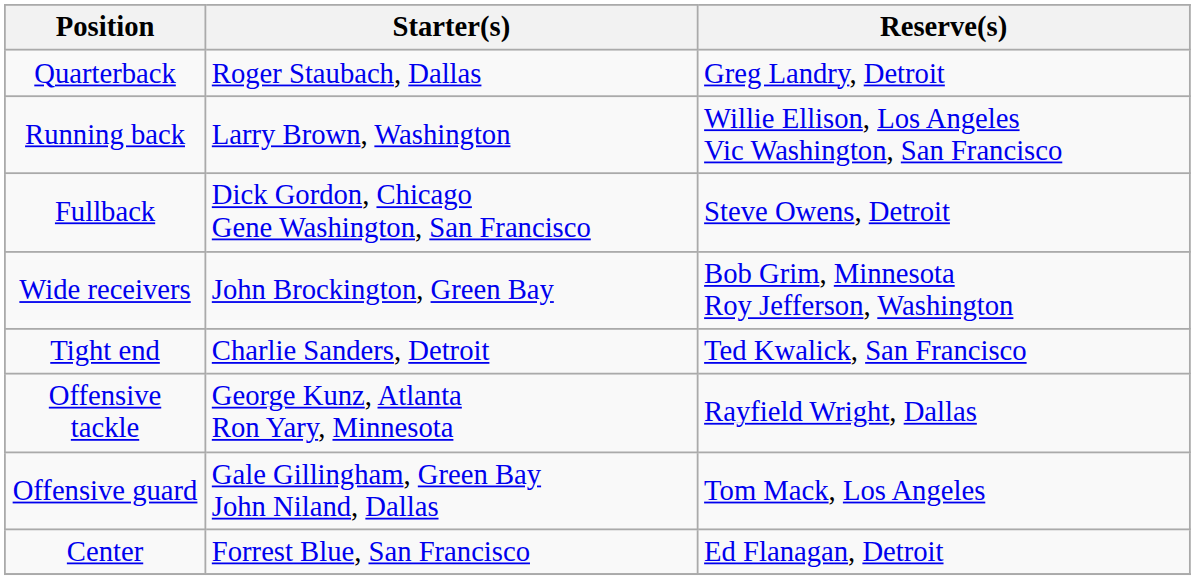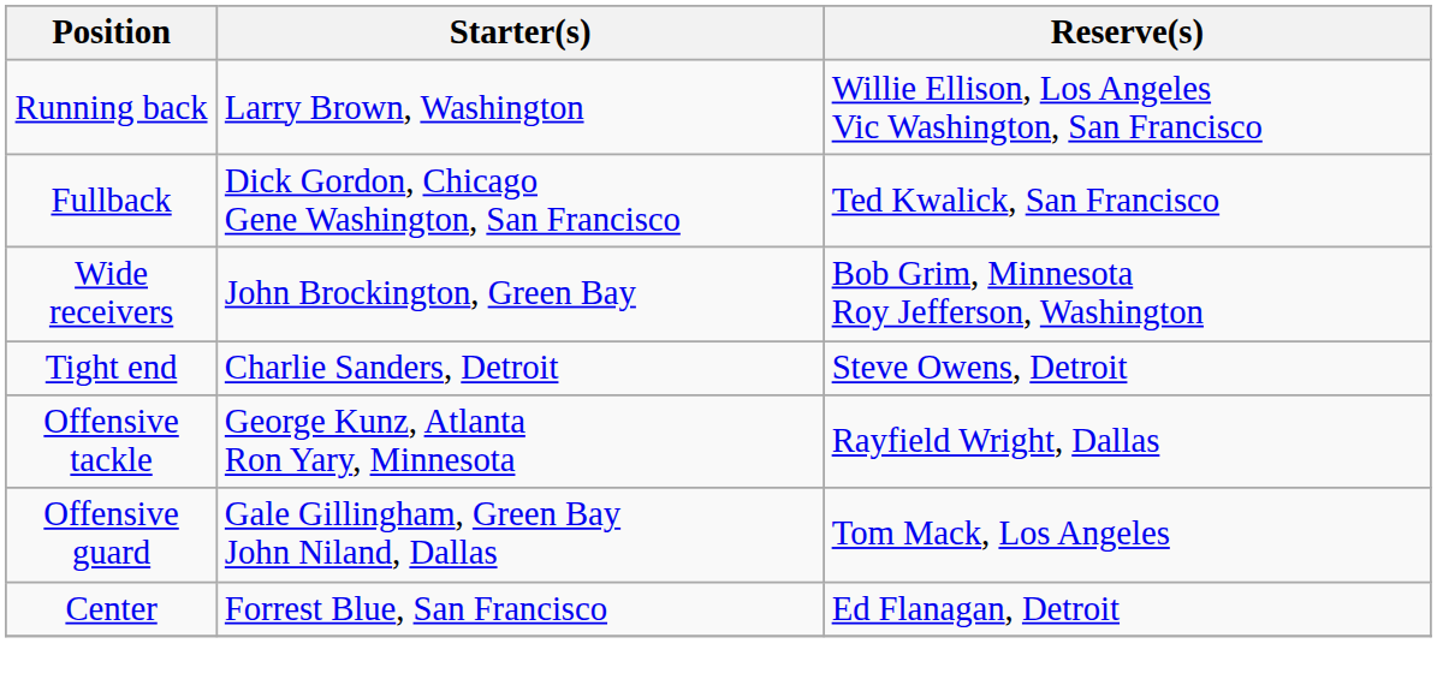 <table class="wikitable" width=75%>
 <tr>
 <th width=10%>Position</th>
 <th width=30%>Starter(s)</th>
 <th width=30%>Reserve(s)</th>
-</tr>
-<tr>
-<td align=center><a href='#'>Quarterback</a></td>
-<td> <a href='#'>Roger Staubach</a>, <a href='#'>Dallas</a></td>
-<td> <a href='#'>Greg Landry</a>, <a href='#'>Detroit</a></td>
 </tr>
 <tr>
 <td align=center><a href='#'>Running back</a></td>
 <td> <a href='#'>Larry Brown</a>, <a href='#'>Washington</a></td>
 <td> <a href='#'>Willie Ellison</a>, <a href='#'>Los Angeles</a><br> <a href='#'>Vic Washington</a>, <a href='#'>San Francisco</a></td>
 </tr>
 <tr>
 <td align=center><a href='#'>Fullback</a></td>
 <td> <a href='#'>Dick Gordon</a>, <a href='#'>Chicago</a><br> <a href='#'>Gene Washington</a>, <a href='#'>San Francisco</a></td>
-<td> <a href='#'>Steve Owens</a>, <a href='#'>Detroit</a></td>
+<td> <a href='#'>Ted Kwalick</a>, <a href='#'>San Francisco</a></td>
 </tr>
 <tr>
 <td align=center><a href='#'>Wide receivers</a></td>
 <td> <a href='#'>John Brockington</a>, <a href='#'>Green Bay</a></td>
 <td> <a href='#'>Bob Grim</a>, <a href='#'>Minnesota</a><br> <a href='#'>Roy Jefferson</a>, <a href='#'>Washington</a></td>
 </tr>
 <tr>
 <td align=center><a href='#'>Tight end</a></td>
 <td> <a href='#'>Charlie Sanders</a>, <a href='#'>Detroit</a></td>
-<td> <a href='#'>Ted Kwalick</a>, <a href='#'>San Francisco</a></td>
+<td> <a href='#'>Steve Owens</a>, <a href='#'>Detroit</a></td>
 </tr>
 <tr>
 <td align=center><a href='#'>Offensive tackle</a></td>
 <td> <a href='#'>George Kunz</a>, <a href='#'>Atlanta</a><br> <a href='#'>Ron Yary</a>, <a href='#'>Minnesota</a></td>
 <td> <a href='#'>Rayfield Wright</a>, <a href='#'>Dallas</a></td>
 </tr>
 <tr>
 <td align=center><a href='#'>Offensive guard</a></td>
 <td> <a href='#'>Gale Gillingham</a>, <a href='#'>Green Bay</a><br> <a href='#'>John Niland</a>, <a href='#'>Dallas</a></td>
 <td> <a href='#'>Tom Mack</a>, <a href='#'>Los Angeles</a></td>
 </tr>
 <tr>
 <td align=center><a href='#'>Center</a></td>
 <td> <a href='#'>Forrest Blue</a>, <a href='#'>San Francisco</a></td>
 <td> <a href='#'>Ed Flanagan</a>, <a href='#'>Detroit</a></td>
 </tr>
 <tr>
 </tr>
 </table>
